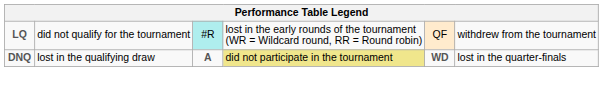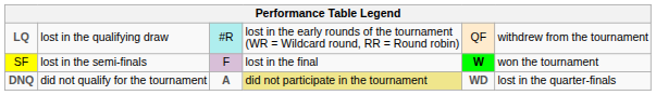 <table class="wikitable" style="font-size:78%;">
 <tr bgcolor="#efefef">
 <th colspan="6">Performance Table Legend</th>
 </tr>
 <tr>
 <td align="center" style="color:#555555;" width="30"><strong>LQ</strong></td>
-<td>did not qualify for the tournament</td>
+<td>lost in the qualifying draw</td>
 <td align="center" style="background:#afeeee;">#R</td>
 <td>lost in the early rounds of the tournament<br>(WR = Wildcard round, RR = Round robin)</td>
 <td align="center" style="background:#ffebcd;">QF</td>
 <td>withdrew from the tournament</td>
 </tr>
 <tr>
+<td align="center" style="background:yellow;">SF</td>
+<td>lost in the semi-finals</td>
+<td align="center" style="background:#D8BFD8;">F</td>
+<td>lost in the final</td>
+<td align="center" style="background:#00ff00;"><strong>W</strong></td>
+<td>won the tournament</td>
+</tr>
+<tr>
 <td align="center" style="color:#555555;" width="30"><strong>DNQ</strong></td>
-<td>lost in the qualifying draw</td>
+<td>did not qualify for the tournament</td>
 <td align="center" style="color:#555555;" width="30"><strong>A</strong></td>
 <td style="background: khaki;">did not participate in the tournament</td>
 <td align="center" style="color:#555555;" width="30"><strong>WD</strong></td>
 <td>lost in the quarter-finals</td>
 </tr>
 </table>
